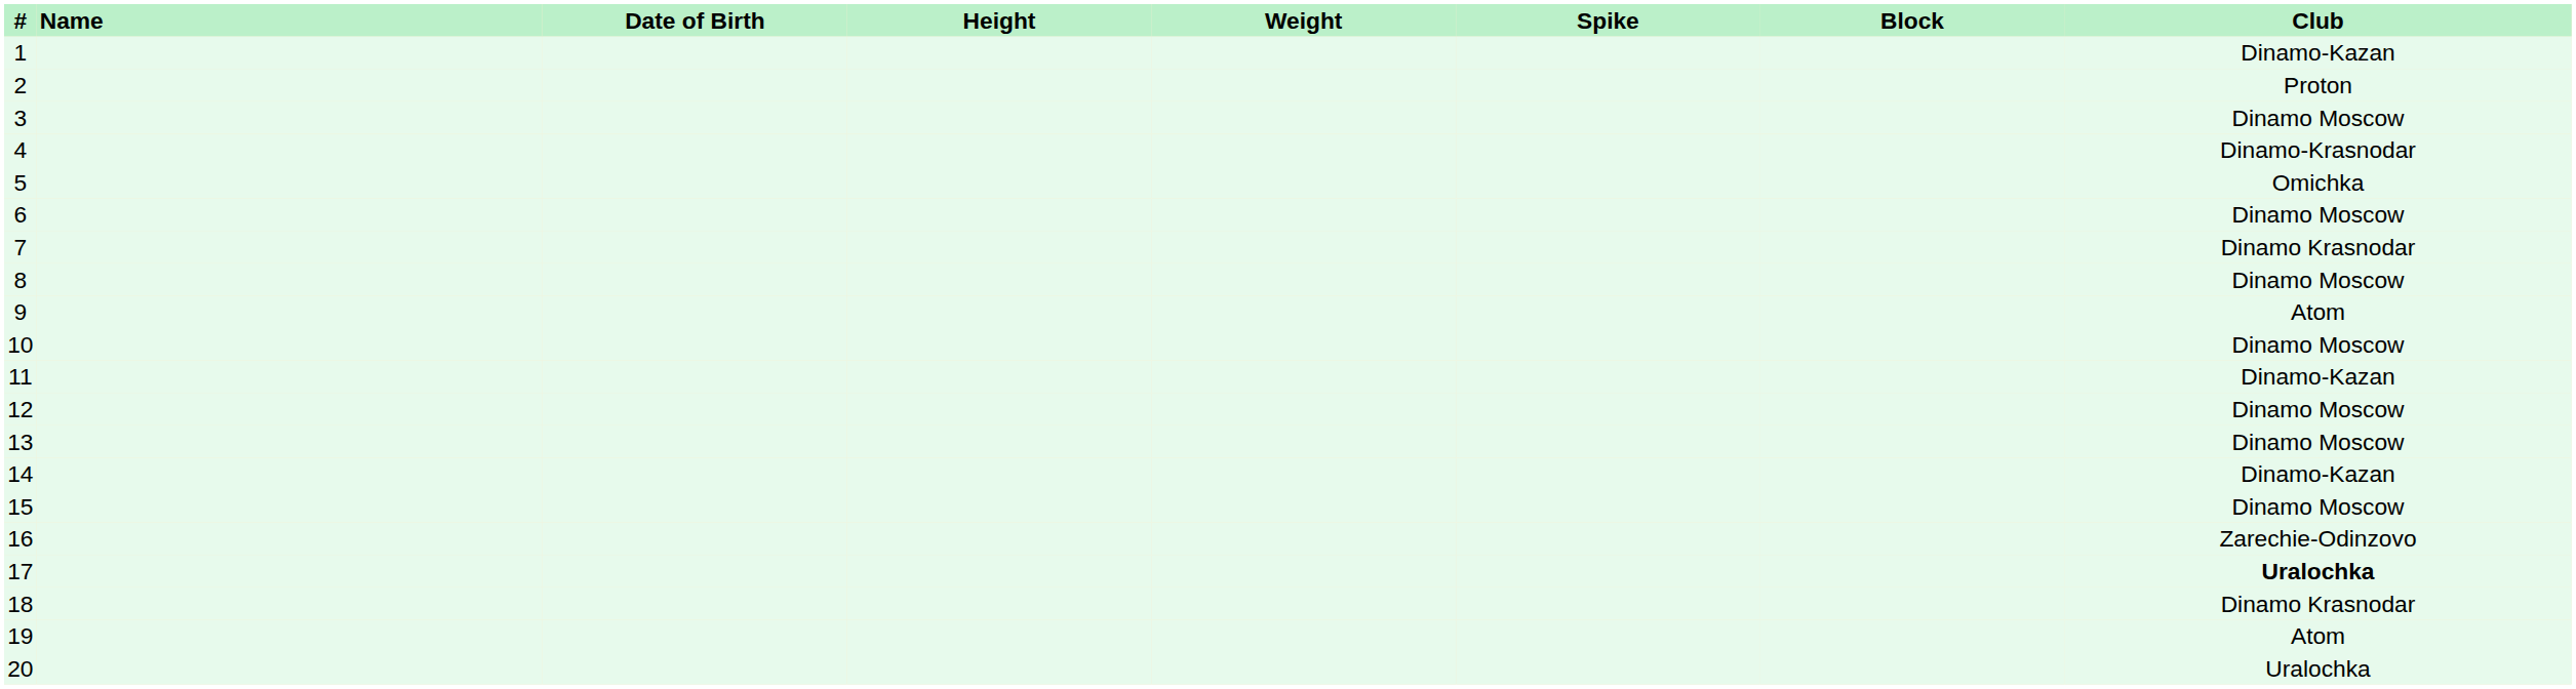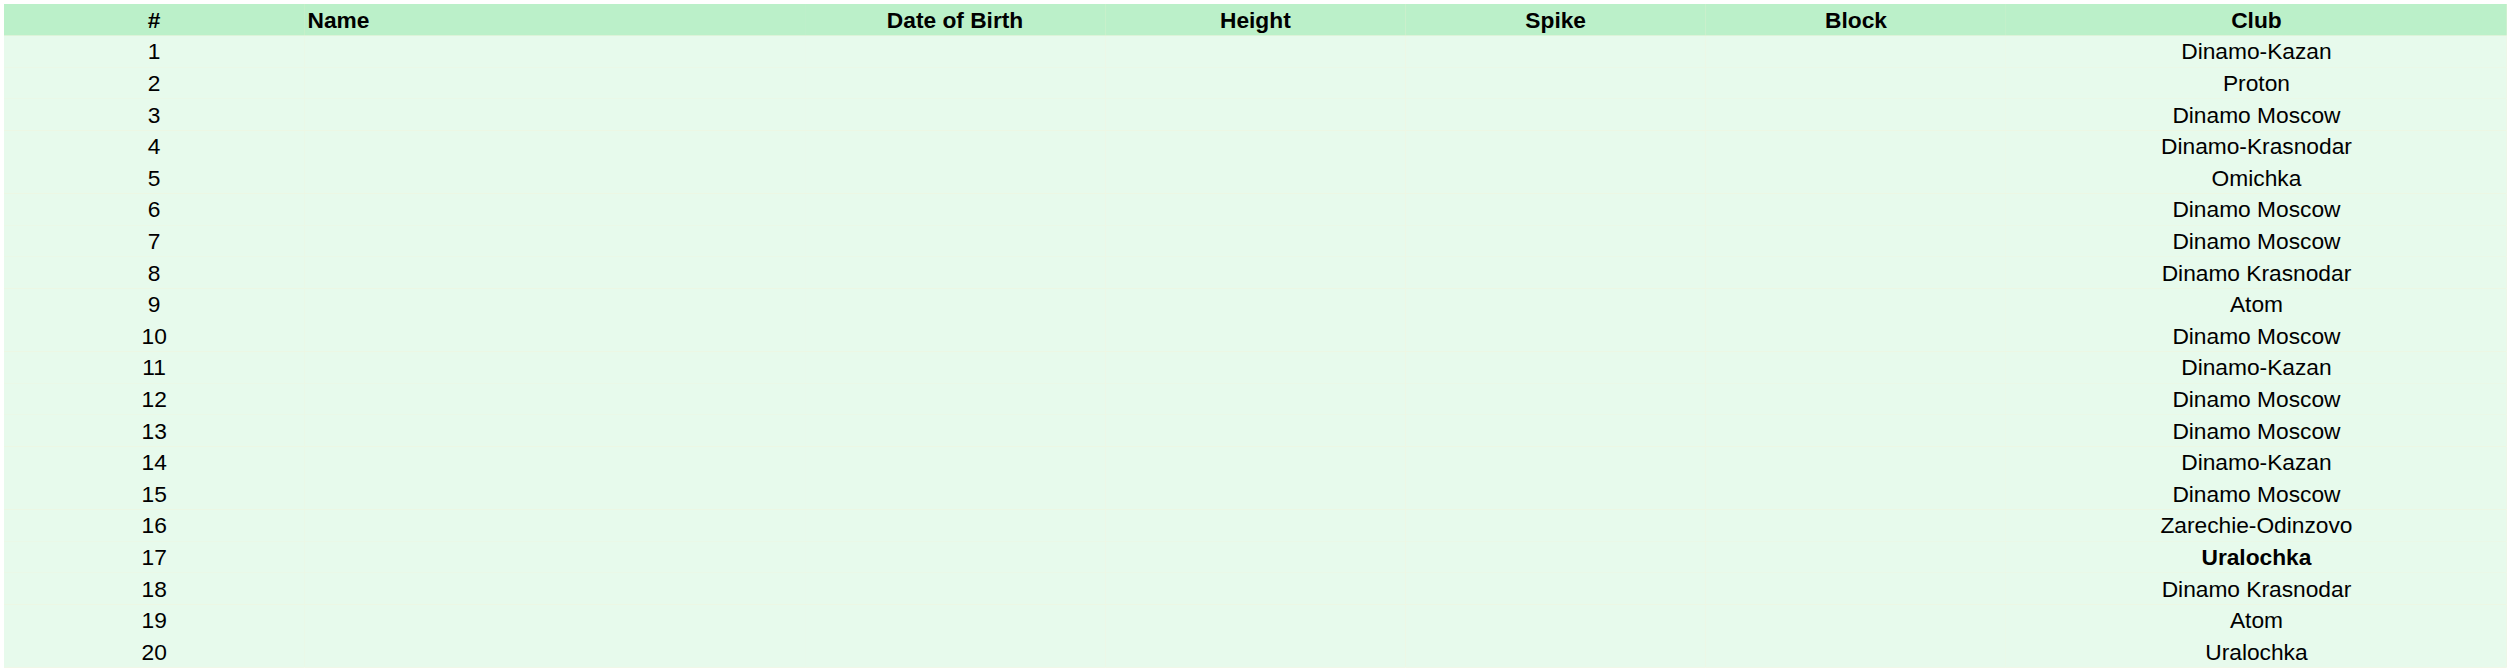 <table border=0 cellpadding=2 cellspacing=0  |- bgcolor=#FFECCE style="text-align:center; font-size:90%; width:100%">
 <tr bgcolor=#BBF0C9>
 <th>#</th>
 <th align=left width=20%>Name</th>
 <th width=12%>Date of Birth</th>
 <th width=12%>Height</th>
-<th width=12%>Weight</th>
 <th width=12%>Spike</th>
 <th width=12%>Block</th>
 <th width=20%>Club</th>
 </tr>
 <tr bgcolor=#E7FAEC>
 <td>1</td>
 <td align=left></td>
 <td align=right></td>
-<td></td>
 <td></td>
 <td></td>
 <td></td>
 <td>Dinamo-Kazan</td>
 </tr>
 <tr bgcolor=#E7FAEC>
 <td>2</td>
 <td align=left></td>
 <td align=right></td>
 <td></td>
 <td></td>
 <td></td>
-<td></td>
 <td>Proton</td>
 </tr>
 <tr bgcolor=#E7FAEC>
 <td>3</td>
 <td align=left></td>
 <td align=right></td>
-<td></td>
 <td></td>
 <td></td>
 <td></td>
 <td>Dinamo Moscow</td>
 </tr>
 <tr bgcolor=#E7FAEC>
 <td>4</td>
 <td align=left></td>
 <td align=right></td>
 <td></td>
 <td></td>
 <td></td>
-<td></td>
 <td>Dinamo-Krasnodar</td>
 </tr>
 <tr bgcolor=#E7FAEC>
 <td>5</td>
 <td align=left></td>
 <td align=right></td>
-<td></td>
 <td></td>
 <td></td>
 <td></td>
 <td>Omichka</td>
 </tr>
 <tr bgcolor=#E7FAEC>
 <td>6</td>
 <td align=left></td>
 <td align=right></td>
 <td></td>
 <td></td>
 <td></td>
-<td></td>
 <td>Dinamo Moscow</td>
 </tr>
 <tr bgcolor=#E7FAEC>
 <td>7</td>
 <td align=left></td>
 <td align=right></td>
 <td></td>
 <td></td>
 <td></td>
-<td></td>
-<td>Dinamo Krasnodar</td>
+<td>Dinamo Moscow</td>
 </tr>
 <tr bgcolor=#E7FAEC>
 <td>8</td>
 <td align=left></td>
 <td align=right></td>
 <td></td>
 <td></td>
 <td></td>
-<td></td>
-<td>Dinamo Moscow</td>
+<td>Dinamo Krasnodar</td>
 </tr>
 <tr bgcolor=#E7FAEC>
 <td>9</td>
 <td align=left></td>
 <td align=right></td>
-<td></td>
 <td></td>
 <td></td>
 <td></td>
 <td>Atom</td>
 </tr>
 <tr bgcolor=#E7FAEC>
 <td>10</td>
 <td align=left></td>
 <td align=right></td>
 <td></td>
 <td></td>
 <td></td>
-<td></td>
 <td>Dinamo Moscow</td>
 </tr>
 <tr bgcolor=#E7FAEC>
 <td>11</td>
 <td align=left></td>
 <td align=right></td>
-<td></td>
 <td></td>
 <td></td>
 <td></td>
 <td>Dinamo-Kazan</td>
 </tr>
 <tr bgcolor=#E7FAEC>
 <td>12</td>
 <td align=left></td>
 <td align=right></td>
 <td></td>
 <td></td>
 <td></td>
-<td></td>
 <td>Dinamo Moscow</td>
 </tr>
 <tr bgcolor=#E7FAEC>
 <td>13</td>
 <td align=left></td>
 <td align=right></td>
-<td></td>
 <td></td>
 <td></td>
 <td></td>
 <td>Dinamo Moscow</td>
 </tr>
 <tr bgcolor=#E7FAEC>
 <td>14</td>
 <td align=left></td>
 <td align=right></td>
 <td></td>
 <td></td>
 <td></td>
-<td></td>
 <td>Dinamo-Kazan</td>
 </tr>
 <tr bgcolor=#E7FAEC>
 <td>15</td>
 <td align=left></td>
 <td align=right></td>
-<td></td>
 <td></td>
 <td></td>
 <td></td>
 <td>Dinamo Moscow</td>
 </tr>
 <tr bgcolor=#E7FAEC>
 <td>16</td>
 <td align=left></td>
 <td align=right></td>
 <td></td>
 <td></td>
 <td></td>
-<td></td>
 <td>Zarechie-Odinzovo</td>
 </tr>
 <tr bgcolor=#E7FAEC>
 <td>17</td>
 <td align=left></td>
 <td align=right></td>
-<td></td>
 <td></td>
 <td></td>
 <td></td>
 <td><strong>Uralochka</strong></td>
 </tr>
 <tr bgcolor=#E7FAEC>
 <td>18</td>
 <td align=left></td>
 <td align=right></td>
 <td></td>
 <td></td>
 <td></td>
-<td></td>
 <td>Dinamo Krasnodar</td>
 </tr>
 <tr bgcolor=#E7FAEC>
 <td>19</td>
 <td align=left></td>
 <td align=right></td>
-<td></td>
 <td></td>
 <td></td>
 <td></td>
 <td>Atom</td>
 </tr>
 <tr bgcolor=#E7FAEC>
 <td>20</td>
 <td align=left></td>
 <td align=right></td>
 <td></td>
 <td></td>
 <td></td>
-<td></td>
 <td>Uralochka</td>
 </tr>
 </table>
